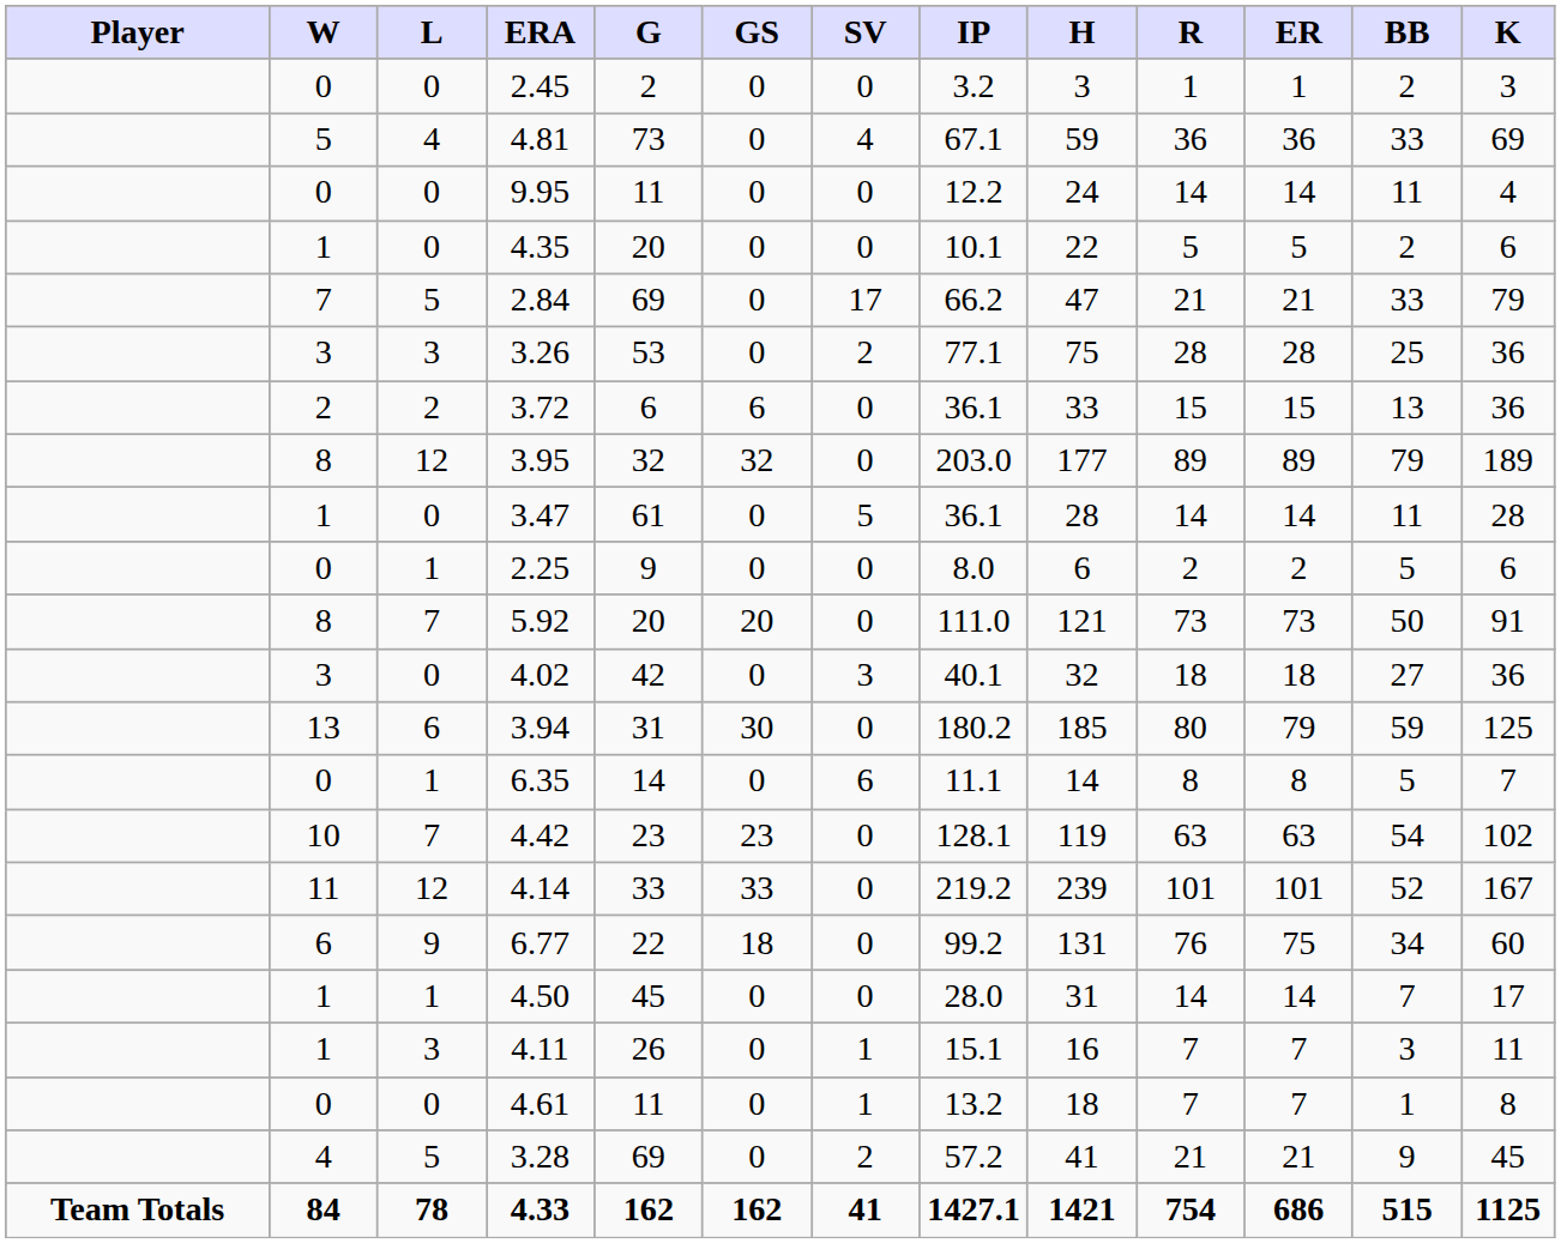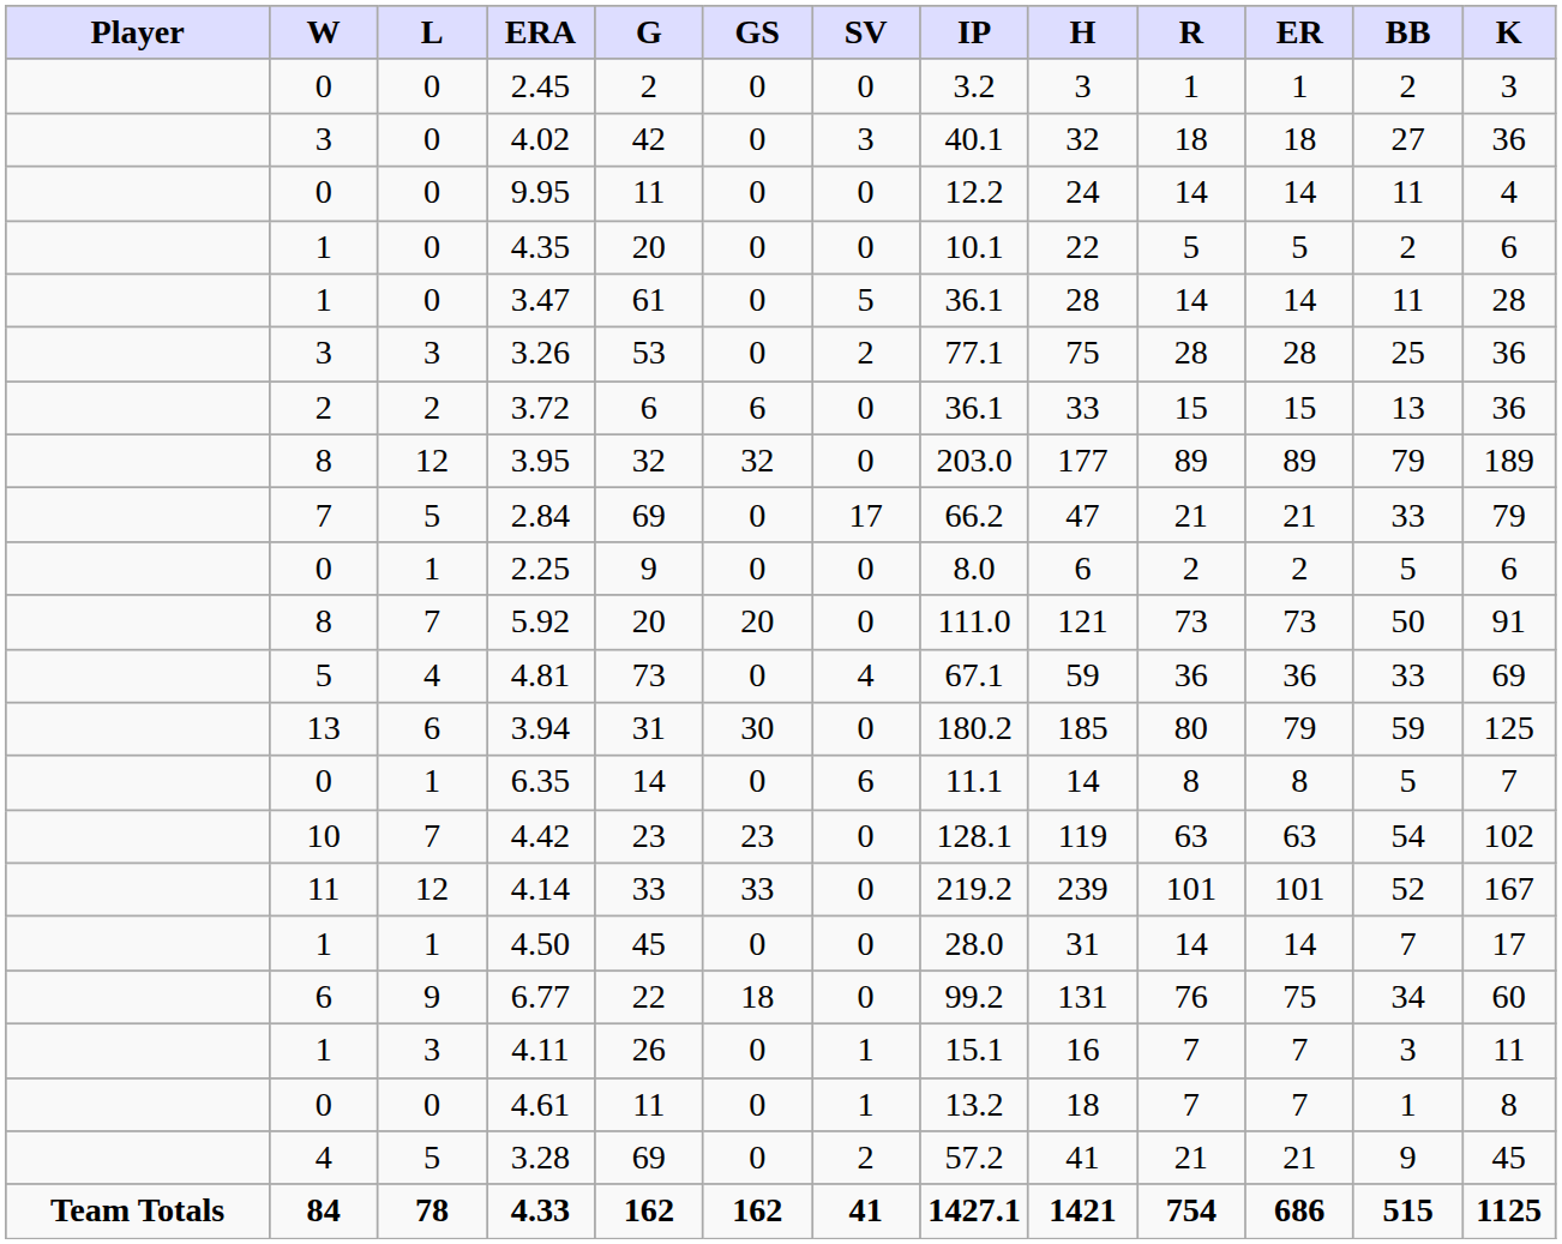 <table class="wikitable sortable">
 <tr>
 <th style="background:#ddf; width:17%;">Player</th>
 <th style="background:#ddf; width:7%;">W</th>
 <th style="background:#ddf; width:7%;">L</th>
 <th style="background:#ddf; width:7%;">ERA</th>
 <th style="background:#ddf; width:7%;">G</th>
 <th style="background:#ddf; width:7%;">GS</th>
 <th style="background:#ddf; width:7%;">SV</th>
 <th style="background:#ddf; width:7%;">IP</th>
 <th style="background:#ddf; width:7%;">H</th>
 <th style="background:#ddf; width:7%;">R</th>
 <th style="background:#ddf; width:7%;">ER</th>
 <th style="background:#ddf; width:7%;">BB</th>
 <th style="background:#ddf; width:7%;">K</th>
 </tr>
 <tr style="text-align:center;">
 <td></td>
 <td>0</td>
 <td>0</td>
 <td>2.45</td>
 <td>2</td>
 <td>0</td>
 <td>0</td>
 <td>3.2</td>
 <td>3</td>
 <td>1</td>
 <td>1</td>
 <td>2</td>
 <td>3</td>
 </tr>
 <tr style="text-align:center;">
 <td></td>
-<td>5</td>
-<td>4</td>
-<td>4.81</td>
-<td>73</td>
+<td>3</td>
 <td>0</td>
-<td>4</td>
-<td>67.1</td>
-<td>59</td>
+<td>4.02</td>
+<td>42</td>
+<td>0</td>
+<td>3</td>
+<td>40.1</td>
+<td>32</td>
+<td>18</td>
+<td>18</td>
+<td>27</td>
 <td>36</td>
-<td>36</td>
-<td>33</td>
-<td>69</td>
 </tr>
 <tr style="text-align:center;">
 <td></td>
 <td>0</td>
 <td>0</td>
 <td>9.95</td>
 <td>11</td>
 <td>0</td>
 <td>0</td>
 <td>12.2</td>
 <td>24</td>
 <td>14</td>
 <td>14</td>
 <td>11</td>
 <td>4</td>
 </tr>
 <tr style="text-align:center;">
 <td></td>
 <td>1</td>
 <td>0</td>
 <td>4.35</td>
 <td>20</td>
 <td>0</td>
 <td>0</td>
 <td>10.1</td>
 <td>22</td>
 <td>5</td>
 <td>5</td>
 <td>2</td>
 <td>6</td>
 </tr>
 <tr style="text-align:center;">
 <td></td>
-<td>7</td>
+<td>1</td>
+<td>0</td>
+<td>3.47</td>
+<td>61</td>
+<td>0</td>
 <td>5</td>
-<td>2.84</td>
-<td>69</td>
-<td>0</td>
-<td>17</td>
-<td>66.2</td>
-<td>47</td>
-<td>21</td>
-<td>21</td>
-<td>33</td>
-<td>79</td>
+<td>36.1</td>
+<td>28</td>
+<td>14</td>
+<td>14</td>
+<td>11</td>
+<td>28</td>
 </tr>
 <tr style="text-align:center;">
 <td></td>
 <td>3</td>
 <td>3</td>
 <td>3.26</td>
 <td>53</td>
 <td>0</td>
 <td>2</td>
 <td>77.1</td>
 <td>75</td>
 <td>28</td>
 <td>28</td>
 <td>25</td>
 <td>36</td>
 </tr>
 <tr style="text-align:center;">
 <td></td>
 <td>2</td>
 <td>2</td>
 <td>3.72</td>
 <td>6</td>
 <td>6</td>
 <td>0</td>
 <td>36.1</td>
 <td>33</td>
 <td>15</td>
 <td>15</td>
 <td>13</td>
 <td>36</td>
 </tr>
 <tr style="text-align:center;">
 <td></td>
 <td>8</td>
 <td>12</td>
 <td>3.95</td>
 <td>32</td>
 <td>32</td>
 <td>0</td>
 <td>203.0</td>
 <td>177</td>
 <td>89</td>
 <td>89</td>
 <td>79</td>
 <td>189</td>
 </tr>
 <tr style="text-align:center;">
 <td></td>
-<td>1</td>
+<td>7</td>
+<td>5</td>
+<td>2.84</td>
+<td>69</td>
 <td>0</td>
-<td>3.47</td>
-<td>61</td>
-<td>0</td>
-<td>5</td>
-<td>36.1</td>
-<td>28</td>
-<td>14</td>
-<td>14</td>
-<td>11</td>
-<td>28</td>
+<td>17</td>
+<td>66.2</td>
+<td>47</td>
+<td>21</td>
+<td>21</td>
+<td>33</td>
+<td>79</td>
 </tr>
 <tr style="text-align:center;">
 <td></td>
 <td>0</td>
 <td>1</td>
 <td>2.25</td>
 <td>9</td>
 <td>0</td>
 <td>0</td>
 <td>8.0</td>
 <td>6</td>
 <td>2</td>
 <td>2</td>
 <td>5</td>
 <td>6</td>
 </tr>
 <tr style="text-align:center;">
 <td></td>
 <td>8</td>
 <td>7</td>
 <td>5.92</td>
 <td>20</td>
 <td>20</td>
 <td>0</td>
 <td>111.0</td>
 <td>121</td>
 <td>73</td>
 <td>73</td>
 <td>50</td>
 <td>91</td>
 </tr>
 <tr style="text-align:center;">
 <td></td>
-<td>3</td>
+<td>5</td>
+<td>4</td>
+<td>4.81</td>
+<td>73</td>
 <td>0</td>
-<td>4.02</td>
-<td>42</td>
-<td>0</td>
-<td>3</td>
-<td>40.1</td>
-<td>32</td>
-<td>18</td>
-<td>18</td>
-<td>27</td>
+<td>4</td>
+<td>67.1</td>
+<td>59</td>
 <td>36</td>
+<td>36</td>
+<td>33</td>
+<td>69</td>
 </tr>
 <tr style="text-align:center;">
 <td></td>
 <td>13</td>
 <td>6</td>
 <td>3.94</td>
 <td>31</td>
 <td>30</td>
 <td>0</td>
 <td>180.2</td>
 <td>185</td>
 <td>80</td>
 <td>79</td>
 <td>59</td>
 <td>125</td>
 </tr>
 <tr style="text-align:center;">
 <td></td>
 <td>0</td>
 <td>1</td>
 <td>6.35</td>
 <td>14</td>
 <td>0</td>
 <td>6</td>
 <td>11.1</td>
 <td>14</td>
 <td>8</td>
 <td>8</td>
 <td>5</td>
 <td>7</td>
 </tr>
 <tr style="text-align:center;">
 <td></td>
 <td>10</td>
 <td>7</td>
 <td>4.42</td>
 <td>23</td>
 <td>23</td>
 <td>0</td>
 <td>128.1</td>
 <td>119</td>
 <td>63</td>
 <td>63</td>
 <td>54</td>
 <td>102</td>
 </tr>
 <tr style="text-align:center;">
 <td></td>
 <td>11</td>
 <td>12</td>
 <td>4.14</td>
 <td>33</td>
 <td>33</td>
 <td>0</td>
 <td>219.2</td>
 <td>239</td>
 <td>101</td>
 <td>101</td>
 <td>52</td>
 <td>167</td>
 </tr>
 <tr style="text-align:center;">
 <td></td>
+<td>1</td>
+<td>1</td>
+<td>4.50</td>
+<td>45</td>
+<td>0</td>
+<td>0</td>
+<td>28.0</td>
+<td>31</td>
+<td>14</td>
+<td>14</td>
+<td>7</td>
+<td>17</td>
+</tr>
+<tr style="text-align:center;">
+<td></td>
 <td>6</td>
 <td>9</td>
 <td>6.77</td>
 <td>22</td>
 <td>18</td>
 <td>0</td>
 <td>99.2</td>
 <td>131</td>
 <td>76</td>
 <td>75</td>
 <td>34</td>
 <td>60</td>
-</tr>
-<tr style="text-align:center;">
-<td></td>
-<td>1</td>
-<td>1</td>
-<td>4.50</td>
-<td>45</td>
-<td>0</td>
-<td>0</td>
-<td>28.0</td>
-<td>31</td>
-<td>14</td>
-<td>14</td>
-<td>7</td>
-<td>17</td>
 </tr>
 <tr style="text-align:center;">
 <td></td>
 <td>1</td>
 <td>3</td>
 <td>4.11</td>
 <td>26</td>
 <td>0</td>
 <td>1</td>
 <td>15.1</td>
 <td>16</td>
 <td>7</td>
 <td>7</td>
 <td>3</td>
 <td>11</td>
 </tr>
 <tr style="text-align:center;">
 <td></td>
 <td>0</td>
 <td>0</td>
 <td>4.61</td>
 <td>11</td>
 <td>0</td>
 <td>1</td>
 <td>13.2</td>
 <td>18</td>
 <td>7</td>
 <td>7</td>
 <td>1</td>
 <td>8</td>
 </tr>
 <tr style="text-align:center;">
 <td></td>
 <td>4</td>
 <td>5</td>
 <td>3.28</td>
 <td>69</td>
 <td>0</td>
 <td>2</td>
 <td>57.2</td>
 <td>41</td>
 <td>21</td>
 <td>21</td>
 <td>9</td>
 <td>45</td>
 </tr>
 <tr style="text-align:center;">
 <td><strong>Team Totals</strong></td>
 <td><strong>84</strong></td>
 <td><strong>78</strong></td>
 <td><strong>4.33</strong></td>
 <td><strong>162</strong></td>
 <td><strong>162</strong></td>
 <td><strong>41</strong></td>
 <td><strong>1427.1</strong></td>
 <td><strong>1421</strong></td>
 <td><strong>754</strong></td>
 <td><strong>686</strong></td>
 <td><strong>515</strong></td>
 <td><strong>1125</strong></td>
 </tr>
 </table>
